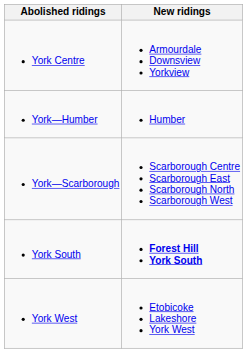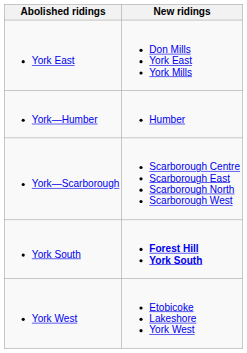 <table class="wikitable">
 <tr>
 <th>Abolished ridings</th>
 <th>New ridings</th>
 </tr>
 <tr>
-<td><br><ul><li><a href='#'>York Centre</a></li></ul></td>
-<td><br><ul><li><a href='#'>Armourdale</a></li><li><a href='#'>Downsview</a></li><li><a href='#'>Yorkview</a></li></ul></td>
+<td><br><ul><li><a href='#'>York East</a></li></ul></td>
+<td><br><ul><li><a href='#'>Don Mills</a></li><li><a href='#'>York East</a></li><li><a href='#'>York Mills</a></li></ul></td>
 </tr>
 <tr>
 <td><br><ul><li><a href='#'>York—Humber</a></li></ul></td>
 <td><br><ul><li><a href='#'>Humber</a></li></ul></td>
 </tr>
 <tr>
 <td><br><ul><li><a href='#'>York—Scarborough</a></li></ul></td>
 <td><br><ul><li><a href='#'>Scarborough Centre</a></li><li><a href='#'>Scarborough East</a></li><li><a href='#'>Scarborough North</a></li><li><a href='#'>Scarborough West</a></li></ul></td>
 </tr>
 <tr>
 <td><br><ul><li><a href='#'>York South</a></li></ul></td>
 <td><strong><br><ul><li><a href='#'>Forest Hill</a></li><li><a href='#'>York South</a></li></ul></strong></td>
 </tr>
 <tr>
 <td><br><ul><li><a href='#'>York West</a></li></ul></td>
 <td><br><ul><li><a href='#'>Etobicoke</a></li><li><a href='#'>Lakeshore</a></li><li><a href='#'>York West</a></li></ul></td>
 </tr>
 </table>
